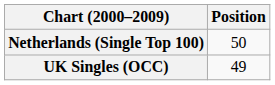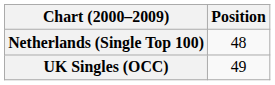 <table class="wikitable plainrowheaders" style="text-align:center">
 <tr>
 <th>Chart (2000–2009)</th>
 <th>Position</th>
 </tr>
 <tr>
 <th scope="row">Netherlands (Single Top 100)</th>
-<td>50</td>
+<td>48</td>
 </tr>
 <tr>
 <th scope="row">UK Singles (OCC)</th>
 <td>49</td>
 </tr>
 </table>
